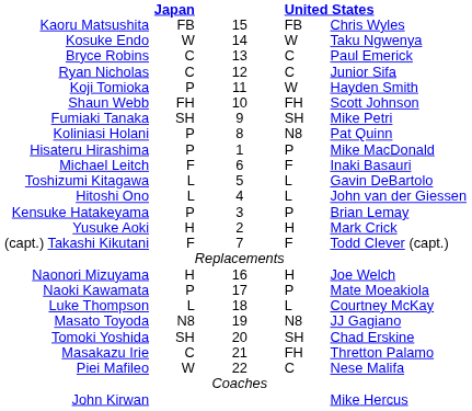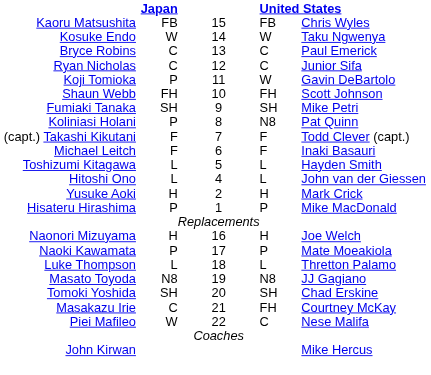 <table width="100%" style="font-size: 90%; " cellspacing="0" cellpadding="0" align=center>
 <tr>
 <td width=41%; text-align=right></td>
 <td width=3%; text-align:right></td>
 <td width=4%; text-align:center></td>
 <td width=3%; text-align:left></td>
 <td width=49%; text-align:left></td>
 </tr>
 <tr>
 <td colspan=2; align=right><strong><a href='#'>Japan</a></strong></td>
 <td></td>
 <td colspan=2;><strong><a href='#'>United States</a></strong></td>
 </tr>
 <tr>
 <td align=right><a href='#'>Kaoru Matsushita</a></td>
 <td align=right>FB</td>
 <td align=center>15</td>
 <td>FB</td>
 <td><a href='#'>Chris Wyles</a></td>
 </tr>
 <tr>
 <td align=right><a href='#'>Kosuke Endo</a></td>
 <td align=right>W</td>
 <td align=center>14</td>
 <td>W</td>
 <td><a href='#'>Taku Ngwenya</a></td>
 </tr>
 <tr>
 <td align=right> <a href='#'>Bryce Robins</a></td>
 <td align=right>C</td>
 <td align=center>13</td>
 <td>C</td>
 <td><a href='#'>Paul Emerick</a> </td>
 </tr>
 <tr>
 <td align=right><a href='#'>Ryan Nicholas</a></td>
 <td align=right>C</td>
 <td align=center>12</td>
 <td>C</td>
 <td><a href='#'>Junior Sifa</a></td>
 </tr>
 <tr>
 <td align=right><a href='#'>Koji Tomioka</a></td>
 <td align=right>P</td>
 <td align=center>11</td>
 <td>W</td>
-<td><a href='#'>Hayden Smith</a></td>
+<td><a href='#'>Gavin DeBartolo</a></td>
 </tr>
 <tr>
 <td align=right><a href='#'>Shaun Webb</a></td>
 <td align=right>FH</td>
 <td align=center>10</td>
 <td>FH</td>
 <td><a href='#'>Scott Johnson</a> </td>
 </tr>
 <tr>
 <td align=right><a href='#'>Fumiaki Tanaka</a></td>
 <td align=right>SH</td>
 <td align=center>9</td>
 <td>SH</td>
 <td><a href='#'>Mike Petri</a></td>
 </tr>
 <tr>
 <td align=right><a href='#'>Koliniasi Holani</a></td>
 <td align=right>P</td>
 <td align=center>8</td>
 <td>N8</td>
 <td><a href='#'>Pat Quinn</a></td>
 </tr>
 <tr>
-<td align=right><a href='#'>Hisateru Hirashima</a></td>
-<td align=right>P</td>
-<td align=center>1</td>
-<td>P</td>
-<td><a href='#'>Mike MacDonald</a></td>
+<td align=right>(capt.) <a href='#'>Takashi Kikutani</a></td>
+<td align=right>F</td>
+<td align=center>7</td>
+<td>F</td>
+<td><a href='#'>Todd Clever</a> (capt.)</td>
 </tr>
 <tr>
 <td align=right><a href='#'>Michael Leitch</a></td>
 <td align=right>F</td>
 <td align=center>6</td>
 <td>F</td>
 <td><a href='#'>Inaki Basauri</a></td>
 </tr>
 <tr>
 <td align=right><a href='#'>Toshizumi Kitagawa</a></td>
 <td align=right>L</td>
 <td align=center>5</td>
 <td>L</td>
-<td><a href='#'>Gavin DeBartolo</a></td>
+<td><a href='#'>Hayden Smith</a></td>
 </tr>
 <tr>
 <td align=right><a href='#'>Hitoshi Ono</a></td>
 <td align=right>L</td>
 <td align=center>4</td>
 <td>L</td>
 <td><a href='#'>John van der Giessen</a></td>
 </tr>
 <tr>
-<td align=right><a href='#'>Kensuke Hatakeyama</a></td>
-<td align=right>P</td>
-<td align=center>3</td>
-<td>P</td>
-<td><a href='#'>Brian Lemay</a></td>
-</tr>
-<tr>
 <td align=right> <a href='#'>Yusuke Aoki</a></td>
 <td align=right>H</td>
 <td align=center>2</td>
 <td>H</td>
 <td><a href='#'>Mark Crick</a></td>
 </tr>
 <tr>
-<td align=right>(capt.) <a href='#'>Takashi Kikutani</a></td>
-<td align=right>F</td>
-<td align=center>7</td>
-<td>F</td>
-<td><a href='#'>Todd Clever</a> (capt.)</td>
+<td align=right><a href='#'>Hisateru Hirashima</a></td>
+<td align=right>P</td>
+<td align=center>1</td>
+<td>P</td>
+<td><a href='#'>Mike MacDonald</a></td>
 </tr>
 <tr>
 <td></td>
 <td></td>
 <td align=center><em>Replacements</em></td>
 <td></td>
 <td></td>
 </tr>
 <tr>
 <td align=right> <a href='#'>Naonori Mizuyama</a></td>
 <td align=right>H</td>
 <td align=center>16</td>
 <td>H</td>
 <td><a href='#'>Joe Welch</a> </td>
 </tr>
 <tr>
 <td align=right> <a href='#'>Naoki Kawamata</a></td>
 <td align=right>P</td>
 <td align=center>17</td>
 <td>P</td>
 <td><a href='#'>Mate Moeakiola</a> </td>
 </tr>
 <tr>
 <td align=right> <a href='#'>Luke Thompson</a></td>
 <td align=right>L</td>
 <td align=center>18</td>
 <td>L</td>
-<td><a href='#'>Courtney McKay</a> </td>
+<td><a href='#'>Thretton Palamo</a> </td>
 </tr>
 <tr>
 <td align=right> <a href='#'>Masato Toyoda</a></td>
 <td align=right>N8</td>
 <td align=center>19</td>
 <td>N8</td>
 <td><a href='#'>JJ Gagiano</a> </td>
 </tr>
 <tr>
 <td align=right> <a href='#'>Tomoki Yoshida</a></td>
 <td align=right>SH</td>
 <td align=center>20</td>
 <td>SH</td>
 <td><a href='#'>Chad Erskine</a> </td>
 </tr>
 <tr>
 <td align=right> <a href='#'>Masakazu Irie</a></td>
 <td align=right>C</td>
 <td align=center>21</td>
 <td>FH</td>
-<td><a href='#'>Thretton Palamo</a> </td>
+<td><a href='#'>Courtney McKay</a> </td>
 </tr>
 <tr>
 <td align=right> <a href='#'>Piei Mafileo</a></td>
 <td align=right>W</td>
 <td align=center>22</td>
 <td>C</td>
 <td><a href='#'>Nese Malifa</a> </td>
 </tr>
 <tr>
 <td></td>
 <td></td>
 <td align=center><em>Coaches</em></td>
 <td></td>
 <td></td>
 </tr>
 <tr>
 <td align=right><a href='#'>John Kirwan</a> </td>
 <td></td>
 <td></td>
 <td></td>
 <td><a href='#'>Mike Hercus</a></td>
 </tr>
 </table>
